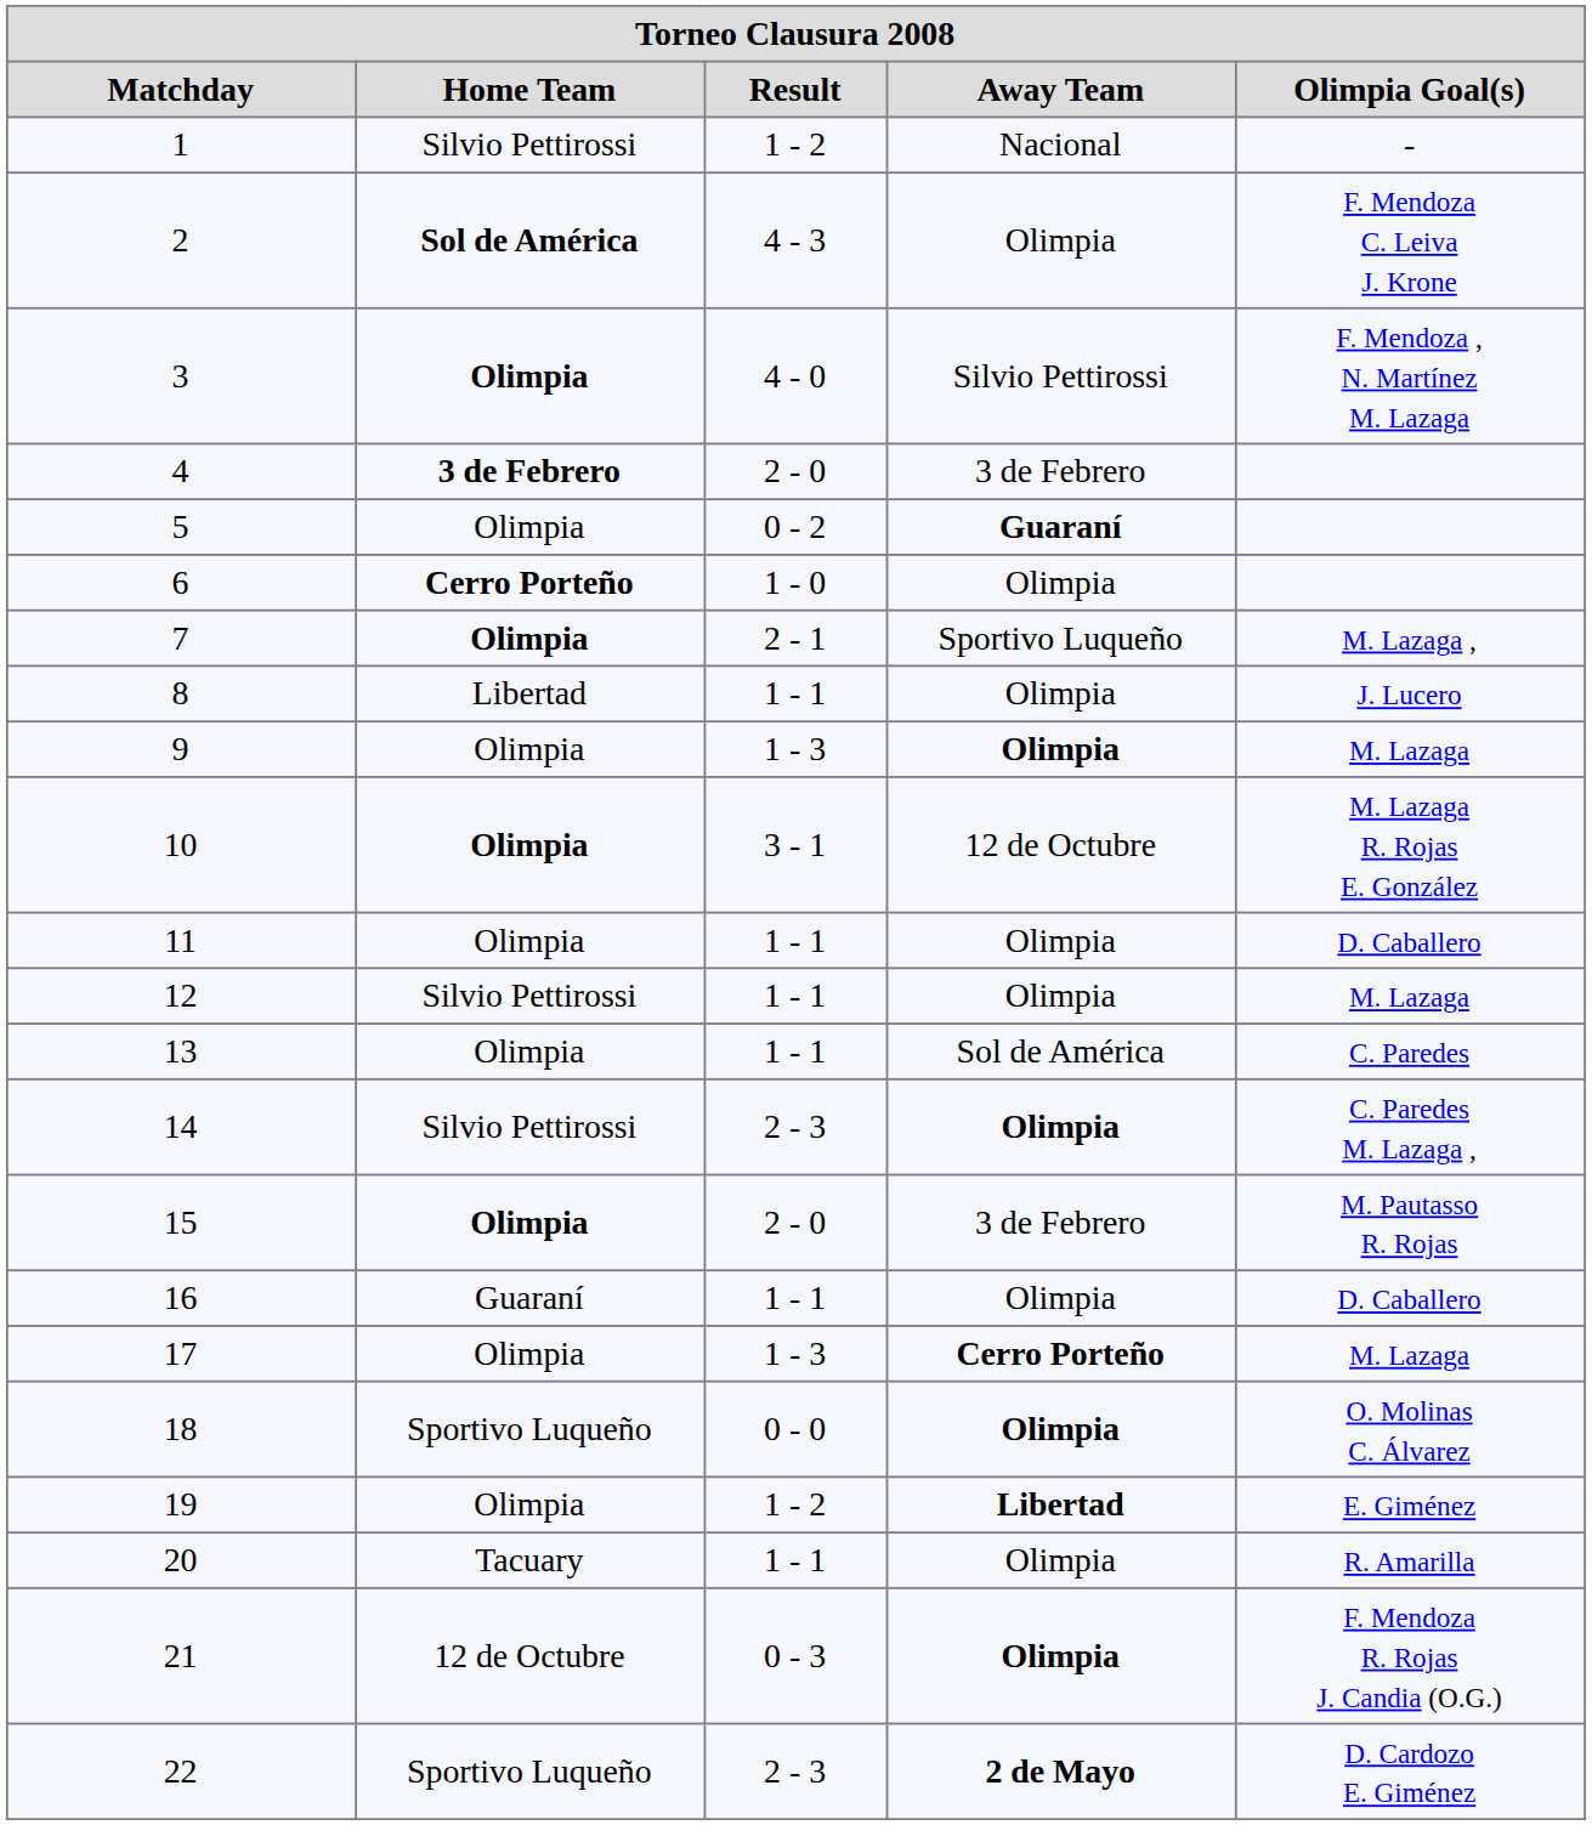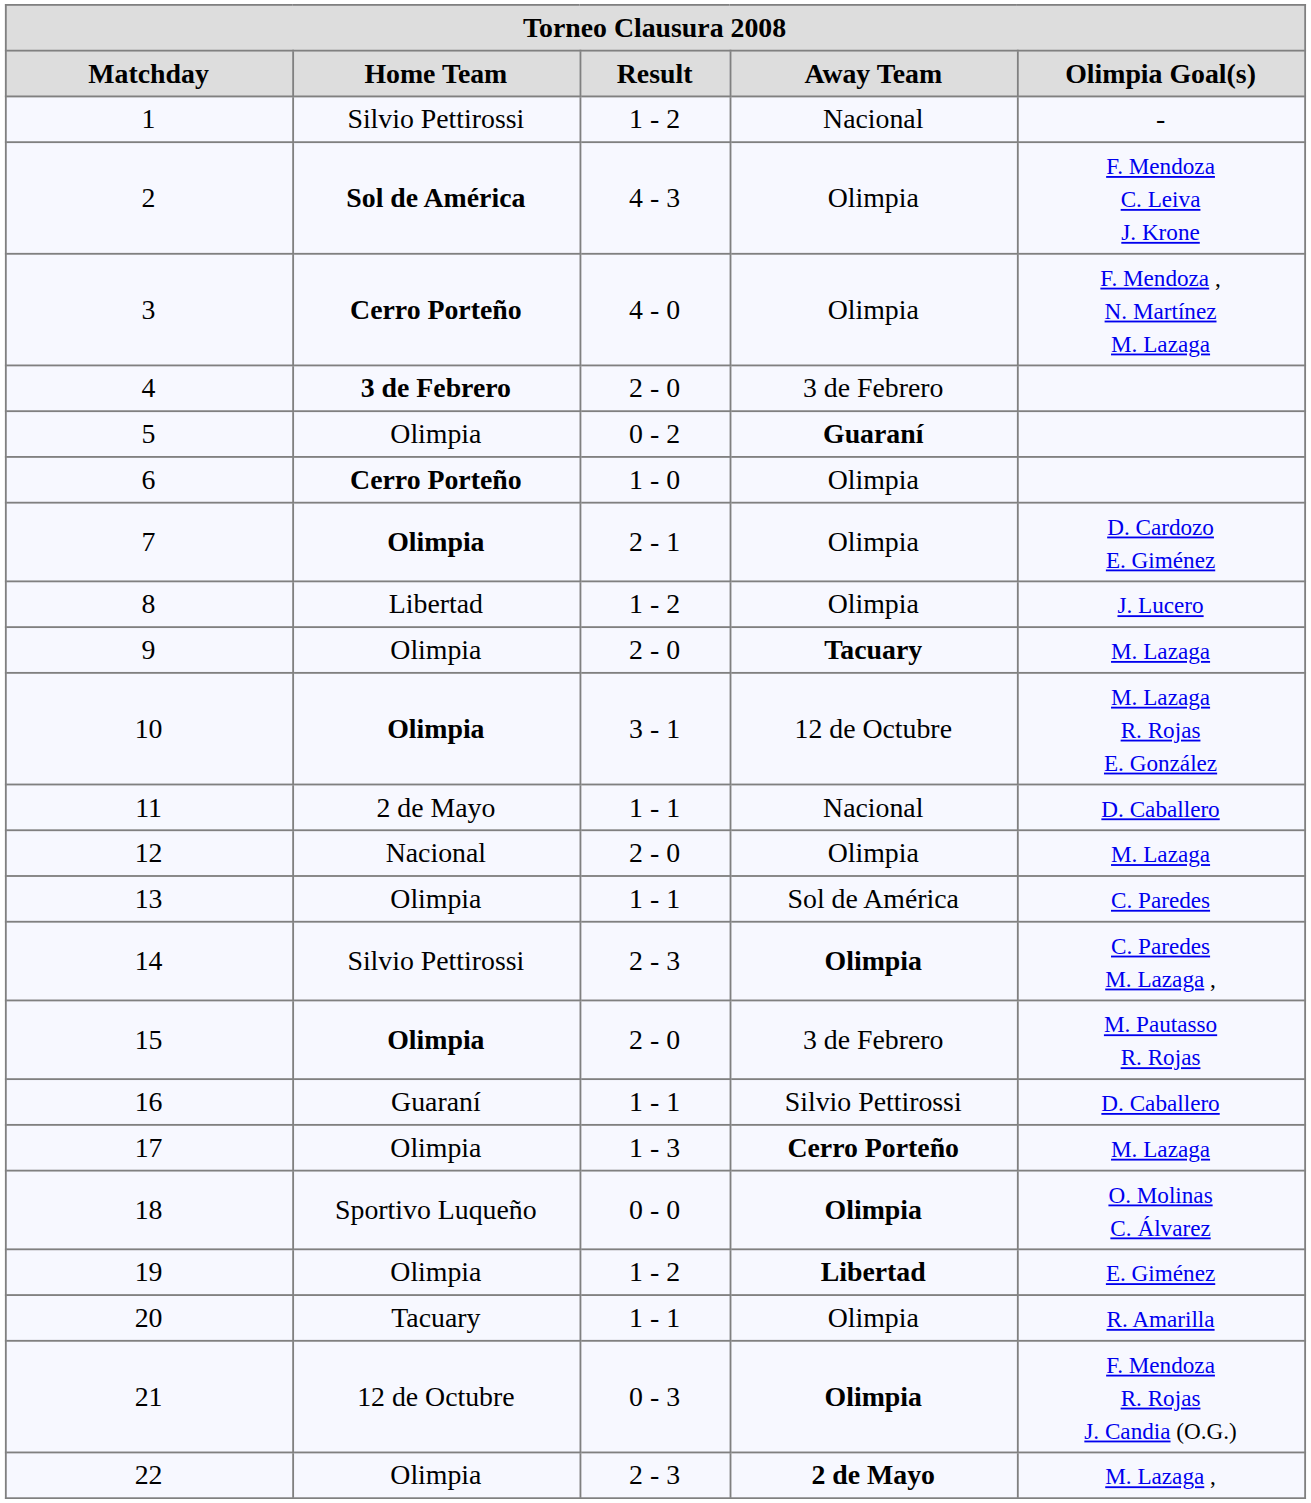 <table align=center bgcolor="#f7f8ff" cellpadding="3" cellspacing="0" border="1" style="font-size: 95%; border: gray solid 1px; border-collapse: collapse;">
 <tr align=center bgcolor=#DDDDDD style="color:black;">
 <th colspan=5 align=center>Torneo Clausura 2008</th>
 </tr>
 <tr align=center bgcolor=#DDDDDD style="color:black;">
 <th width="150">Matchday</th>
 <th width="150">Home Team</th>
 <th width="75">Result</th>
 <th width="150">Away Team</th>
 <th width="150">Olimpia Goal(s)</th>
 </tr>
 <tr align=center>
 <td>1</td>
 <td>Silvio Pettirossi</td>
 <td>1 - 2</td>
 <td>Nacional</td>
 <td><small></small>-</td>
 </tr>
 <tr align=center>
 <td>2</td>
 <td><strong>Sol de América</strong></td>
 <td>4 - 3</td>
 <td>Olimpia</td>
 <td><small><a href='#'>F. Mendoza</a> <br><a href='#'>C. Leiva</a> <br><a href='#'>J. Krone</a> </small></td>
 </tr>
 <tr align=center>
 <td>3</td>
-<td><strong>Olimpia</strong></td>
+<td><strong>Cerro Porteño</strong></td>
 <td>4 - 0</td>
-<td>Silvio Pettirossi</td>
+<td>Olimpia</td>
 <td><small><a href='#'>F. Mendoza</a> , <br> <a href='#'>N. Martínez</a> <br> <a href='#'>M. Lazaga</a>  </small></td>
 </tr>
 <tr align=center>
 <td>4</td>
 <td><strong>3 de Febrero</strong></td>
 <td>2 - 0</td>
 <td>3 de Febrero</td>
 <td><small></small></td>
 </tr>
 <tr align=center>
 <td>5</td>
 <td>Olimpia</td>
 <td>0 - 2</td>
 <td><strong>Guaraní</strong></td>
 <td><small></small></td>
 </tr>
 <tr align=center>
 <td>6</td>
 <td><strong>Cerro Porteño</strong></td>
 <td>1 - 0</td>
 <td>Olimpia</td>
 <td><small></small></td>
 </tr>
 <tr align=center>
 <td>7</td>
 <td><strong>Olimpia</strong></td>
 <td>2 - 1</td>
-<td>Sportivo Luqueño</td>
-<td><small><a href='#'>M. Lazaga</a>  , </small></td>
+<td>Olimpia</td>
+<td><small><a href='#'>D. Cardozo</a> <br> <a href='#'>E. Giménez</a> </small></td>
 </tr>
 <tr align=center>
 <td>8</td>
 <td>Libertad</td>
-<td>1 - 1</td>
+<td>1 - 2</td>
 <td>Olimpia</td>
 <td><small><a href='#'>J. Lucero</a>  </small></td>
 </tr>
 <tr align=center>
 <td>9</td>
 <td>Olimpia</td>
-<td>1 - 3</td>
-<td><strong>Olimpia</strong></td>
+<td>2 - 0</td>
+<td><strong>Tacuary</strong></td>
 <td><small><a href='#'>M. Lazaga</a> </small></td>
 </tr>
 <tr align=center>
 <td>10</td>
 <td><strong>Olimpia</strong></td>
 <td>3 - 1</td>
 <td>12 de Octubre</td>
 <td><small><a href='#'>M. Lazaga</a> <br><a href='#'>R. Rojas</a> <br><a href='#'>E. González</a> </small></td>
 </tr>
 <tr align=center>
 <td>11</td>
-<td>Olimpia</td>
+<td>2 de Mayo</td>
 <td>1 - 1</td>
-<td>Olimpia</td>
+<td>Nacional</td>
 <td><small><a href='#'>D. Caballero</a> </small></td>
 </tr>
 <tr align=center>
 <td>12</td>
-<td>Silvio Pettirossi</td>
-<td>1 - 1</td>
+<td>Nacional</td>
+<td>2 - 0</td>
 <td>Olimpia</td>
 <td><small><a href='#'>M. Lazaga</a> </small></td>
 </tr>
 <tr align=center>
 <td>13</td>
 <td>Olimpia</td>
 <td>1 - 1</td>
 <td>Sol de América</td>
 <td><small><a href='#'>C. Paredes</a> </small></td>
 </tr>
 <tr align=center>
 <td>14</td>
 <td>Silvio Pettirossi</td>
 <td>2 - 3</td>
 <td><strong>Olimpia</strong></td>
 <td><small><a href='#'>C. Paredes</a> <br> <a href='#'>M. Lazaga</a> , </small></td>
 </tr>
 <tr align=center>
 <td>15</td>
 <td><strong>Olimpia</strong></td>
 <td>2 - 0</td>
 <td>3 de Febrero</td>
 <td><small><a href='#'>M. Pautasso</a> <br> <a href='#'>R. Rojas</a> </small></td>
 </tr>
 <tr align=center>
 <td>16</td>
 <td>Guaraní</td>
 <td>1 - 1</td>
-<td>Olimpia</td>
+<td>Silvio Pettirossi</td>
 <td><small><a href='#'>D. Caballero</a> </small></td>
 </tr>
 <tr align=center>
 <td>17</td>
 <td>Olimpia</td>
 <td>1 - 3</td>
 <td><strong>Cerro Porteño</strong></td>
 <td><small><a href='#'>M. Lazaga</a> </small></td>
 </tr>
 <tr align=center>
 <td>18</td>
 <td>Sportivo Luqueño</td>
 <td>0 - 0</td>
 <td><strong>Olimpia</strong></td>
 <td><small><a href='#'>O. Molinas</a> <br> <a href='#'>C. Álvarez</a> </small></td>
 </tr>
 <tr align=center>
 <td>19</td>
 <td>Olimpia</td>
 <td>1 - 2</td>
 <td><strong>Libertad</strong></td>
 <td><small><a href='#'>E. Giménez</a> </small></td>
 </tr>
 <tr align=center>
 <td>20</td>
 <td>Tacuary</td>
 <td>1 - 1</td>
 <td>Olimpia</td>
 <td><small><a href='#'>R. Amarilla</a> </small></td>
 </tr>
 <tr align=center>
 <td>21</td>
 <td>12 de Octubre</td>
 <td>0 - 3</td>
 <td><strong>Olimpia</strong></td>
 <td><small><a href='#'>F. Mendoza</a> <br> <a href='#'>R. Rojas</a> <br><a href='#'>J. Candia</a>  (O.G.) </small></td>
 </tr>
 <tr align=center>
 <td>22</td>
-<td>Sportivo Luqueño</td>
+<td>Olimpia</td>
 <td>2 - 3</td>
 <td><strong>2 de Mayo</strong></td>
-<td><small><a href='#'>D. Cardozo</a> <br> <a href='#'>E. Giménez</a> </small></td>
+<td><small><a href='#'>M. Lazaga</a>  , </small></td>
 </tr>
 </table>
